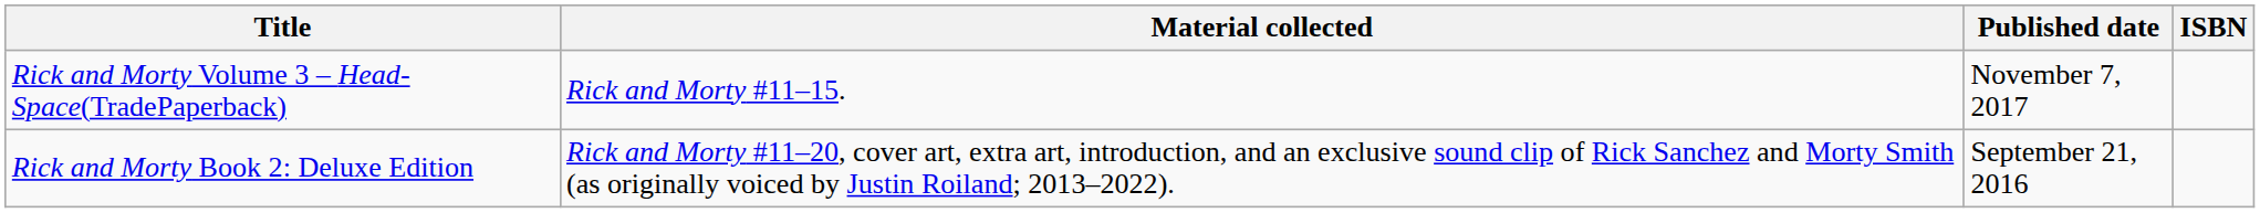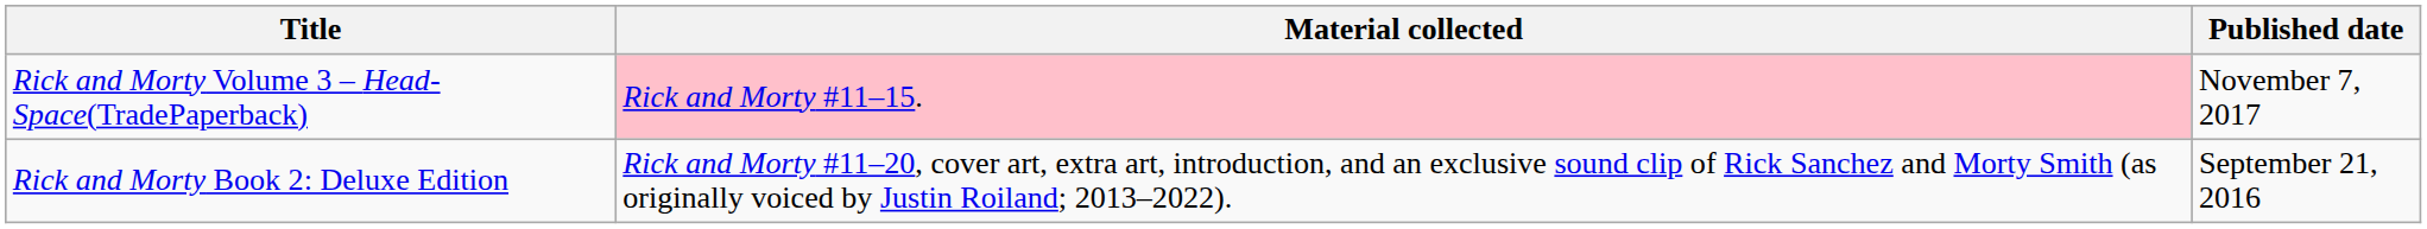 <table class="wikitable">
 <tr>
 <th>Title</th>
 <th>Material collected</th>
 <th>Published date</th>
-<th>ISBN</th>
 </tr>
 <tr>
 <td><a href='#'><em>Rick and Morty</em> Volume 3 – <em>Head-Space</em></a><a href='#'>(TradePaperback)</a></td>
-<td><a href='#'><em>Rick and Morty</em> #11–15</a>.</td>
+<td style="background: pink;"><a href='#'><em>Rick and Morty</em> #11–15</a>.</td>
 <td>November 7, 2017</td>
-<td></td>
 </tr>
 <tr>
 <td><a href='#'><em>Rick and Morty</em> Book 2: Deluxe Edition</a></td>
 <td><a href='#'><em>Rick and Morty</em> #11–20</a>, cover art, extra art, introduction, and an exclusive <a href='#'>sound clip</a> of <a href='#'>Rick Sanchez</a> and <a href='#'>Morty Smith</a> (as originally voiced by <a href='#'>Justin Roiland</a>; 2013–2022).</td>
 <td>September 21, 2016</td>
-<td></td>
 </tr>
 </table>
